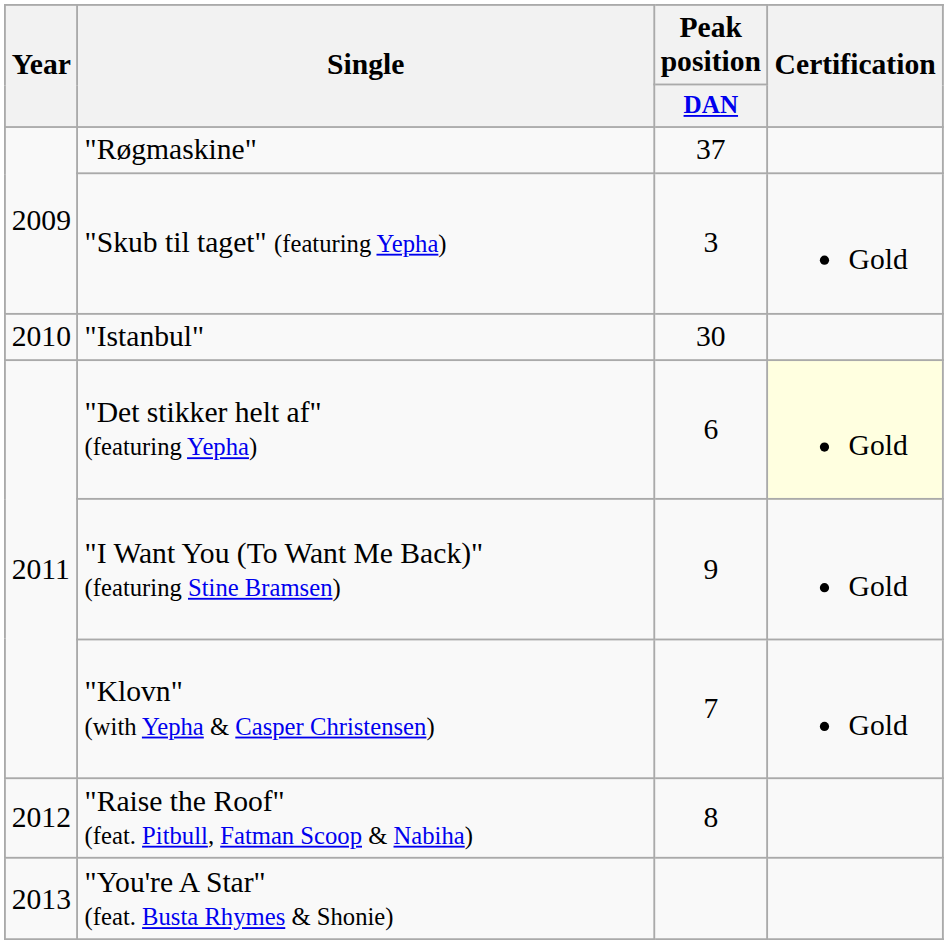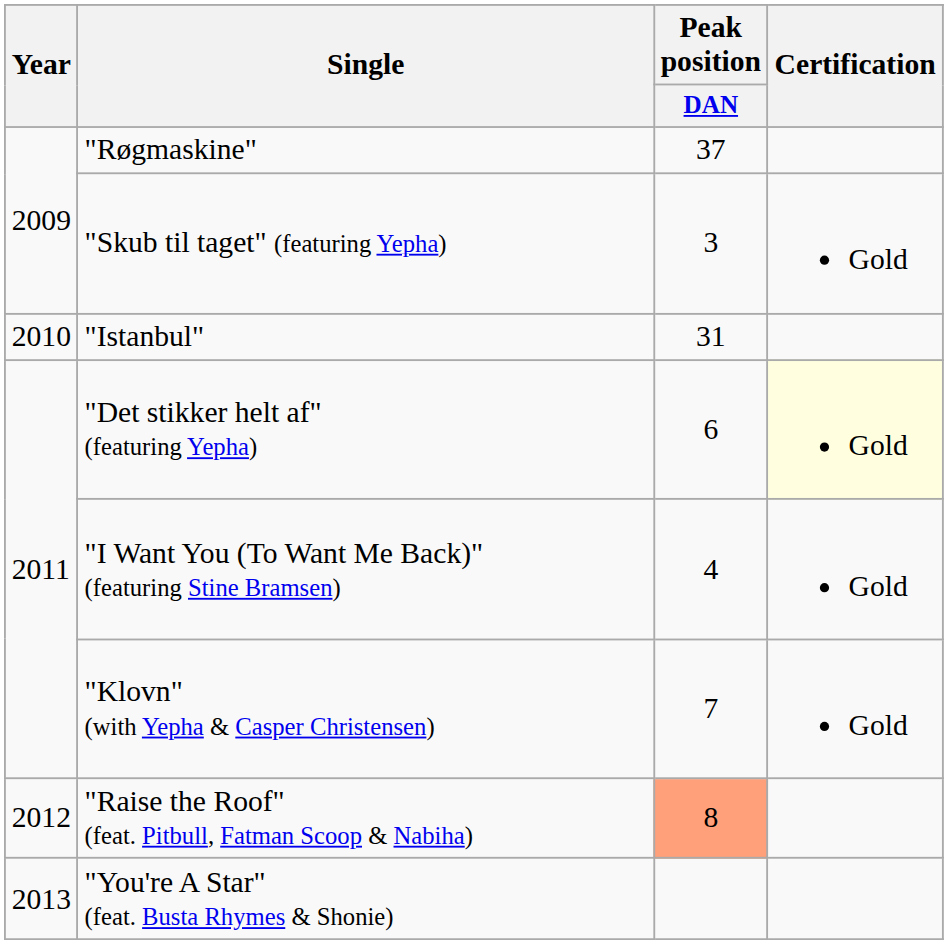 <table class="wikitable plainrowheaders" style="text-align:left;" border="1">
 <tr>
 <th scope="col" rowspan="2">Year</th>
 <th scope="col" rowspan="2" style="width:19em;">Single</th>
 <th scope="col" colspan="1">Peak position</th>
 <th scope="col" rowspan="2">Certification</th>
 </tr>
 <tr>
 <th scope="col" style="width:3em;font-size:85%;"><a href='#'>DAN</a><br></th>
 </tr>
 <tr>
 <td rowspan="2">2009</td>
 <td>"Røgmaskine"</td>
 <td style="text-align:center;">37</td>
 <td></td>
 </tr>
 <tr>
 <td>"Skub til taget" <small>(featuring <a href='#'>Yepha</a>)</small></td>
 <td style="text-align:center;">3</td>
 <td><br><ul><li>Gold</li></ul></td>
 </tr>
 <tr>
 <td>2010</td>
 <td>"Istanbul"</td>
-<td style="text-align:center;">30</td>
+<td style="text-align:center;">31</td>
 <td></td>
 </tr>
 <tr>
 <td rowspan="3">2011</td>
 <td>"Det stikker helt af" <br><small>(featuring  <a href='#'>Yepha</a>)</small></td>
 <td style="text-align:center;">6</td>
 <td style="background: lightyellow;"><br><ul><li>Gold</li></ul></td>
 </tr>
 <tr>
 <td>"I Want You (To Want Me Back)"<br><small>(featuring <a href='#'>Stine Bramsen</a>)</small></td>
-<td style="text-align:center;">9</td>
+<td style="text-align:center;">4</td>
 <td><br><ul><li>Gold</li></ul></td>
 </tr>
 <tr>
 <td>"Klovn"<br><small>(with  <a href='#'>Yepha</a> & <a href='#'>Casper Christensen</a>)</small></td>
 <td style="text-align:center;">7</td>
 <td><br><ul><li>Gold</li></ul></td>
 </tr>
 <tr>
 <td>2012</td>
 <td>"Raise the Roof"<br><small>(feat. <a href='#'>Pitbull</a>, <a href='#'>Fatman Scoop</a> & <a href='#'>Nabiha</a>)</small></td>
-<td style="text-align:center;">8</td>
+<td style="background: lightsalmon; text-align:center;">8</td>
 <td></td>
 </tr>
 <tr>
 <td>2013</td>
 <td>"You're A Star"<br><small>(feat. <a href='#'>Busta Rhymes</a> & Shonie)</small></td>
 <td style="text-align:center;"></td>
 <td style="text-align:center;"></td>
 </tr>
 </table>
